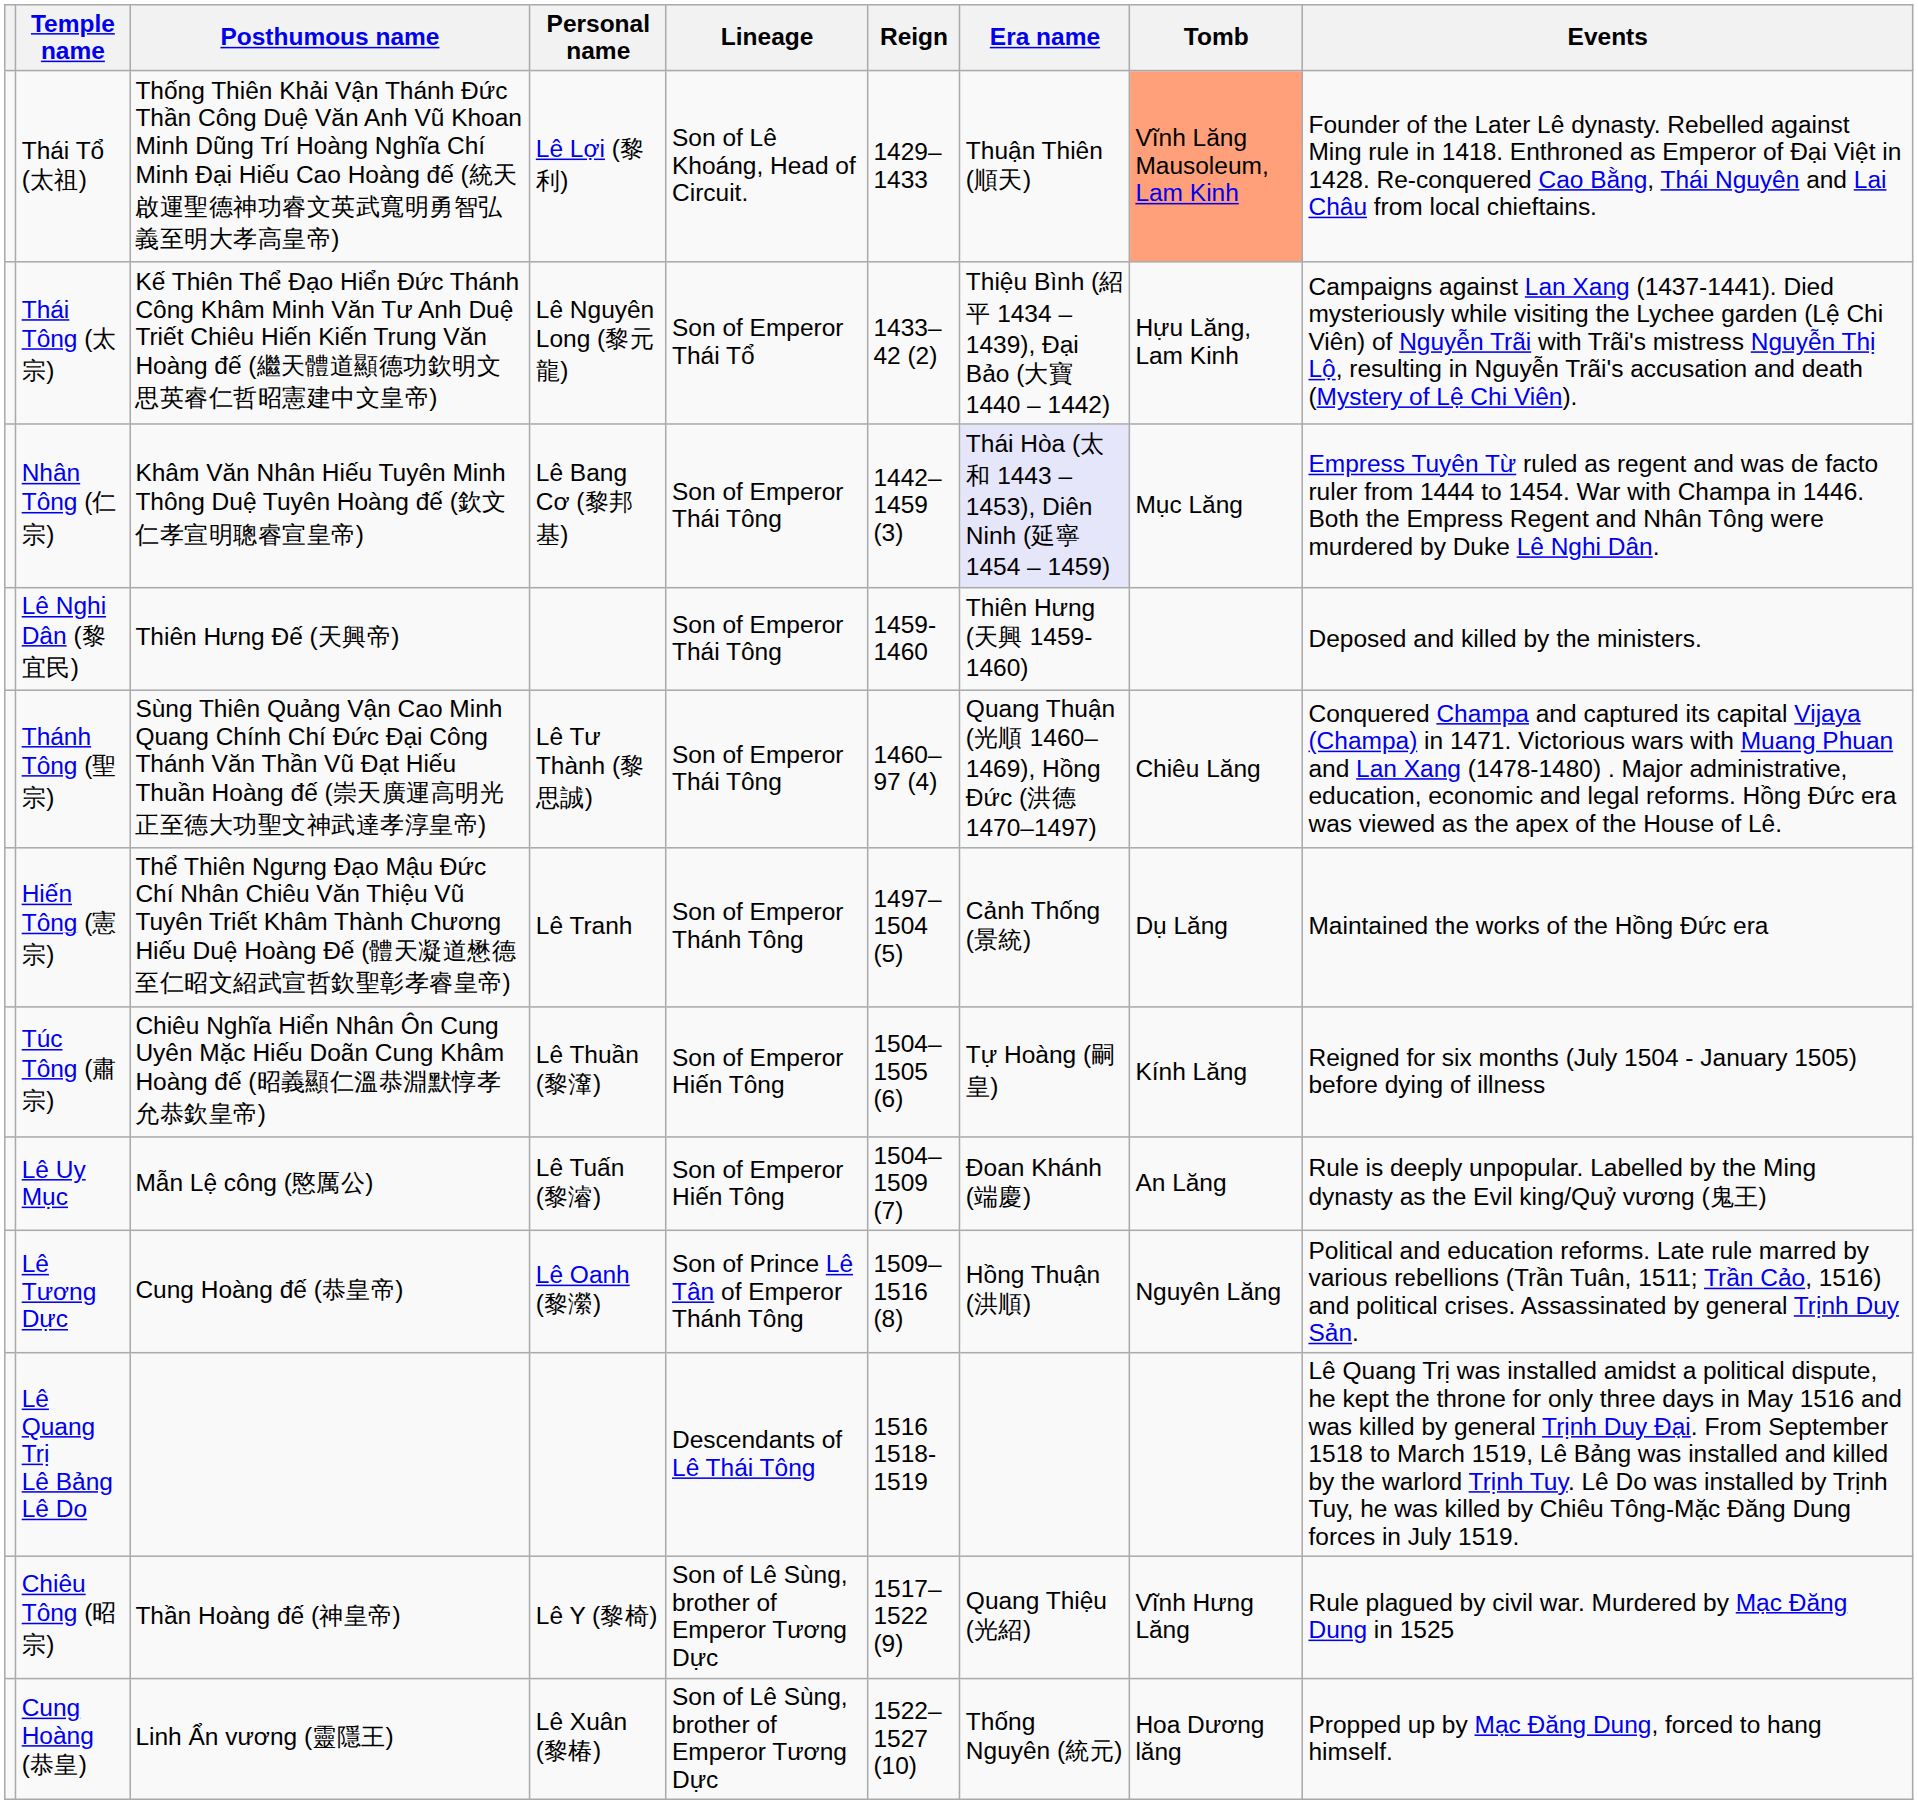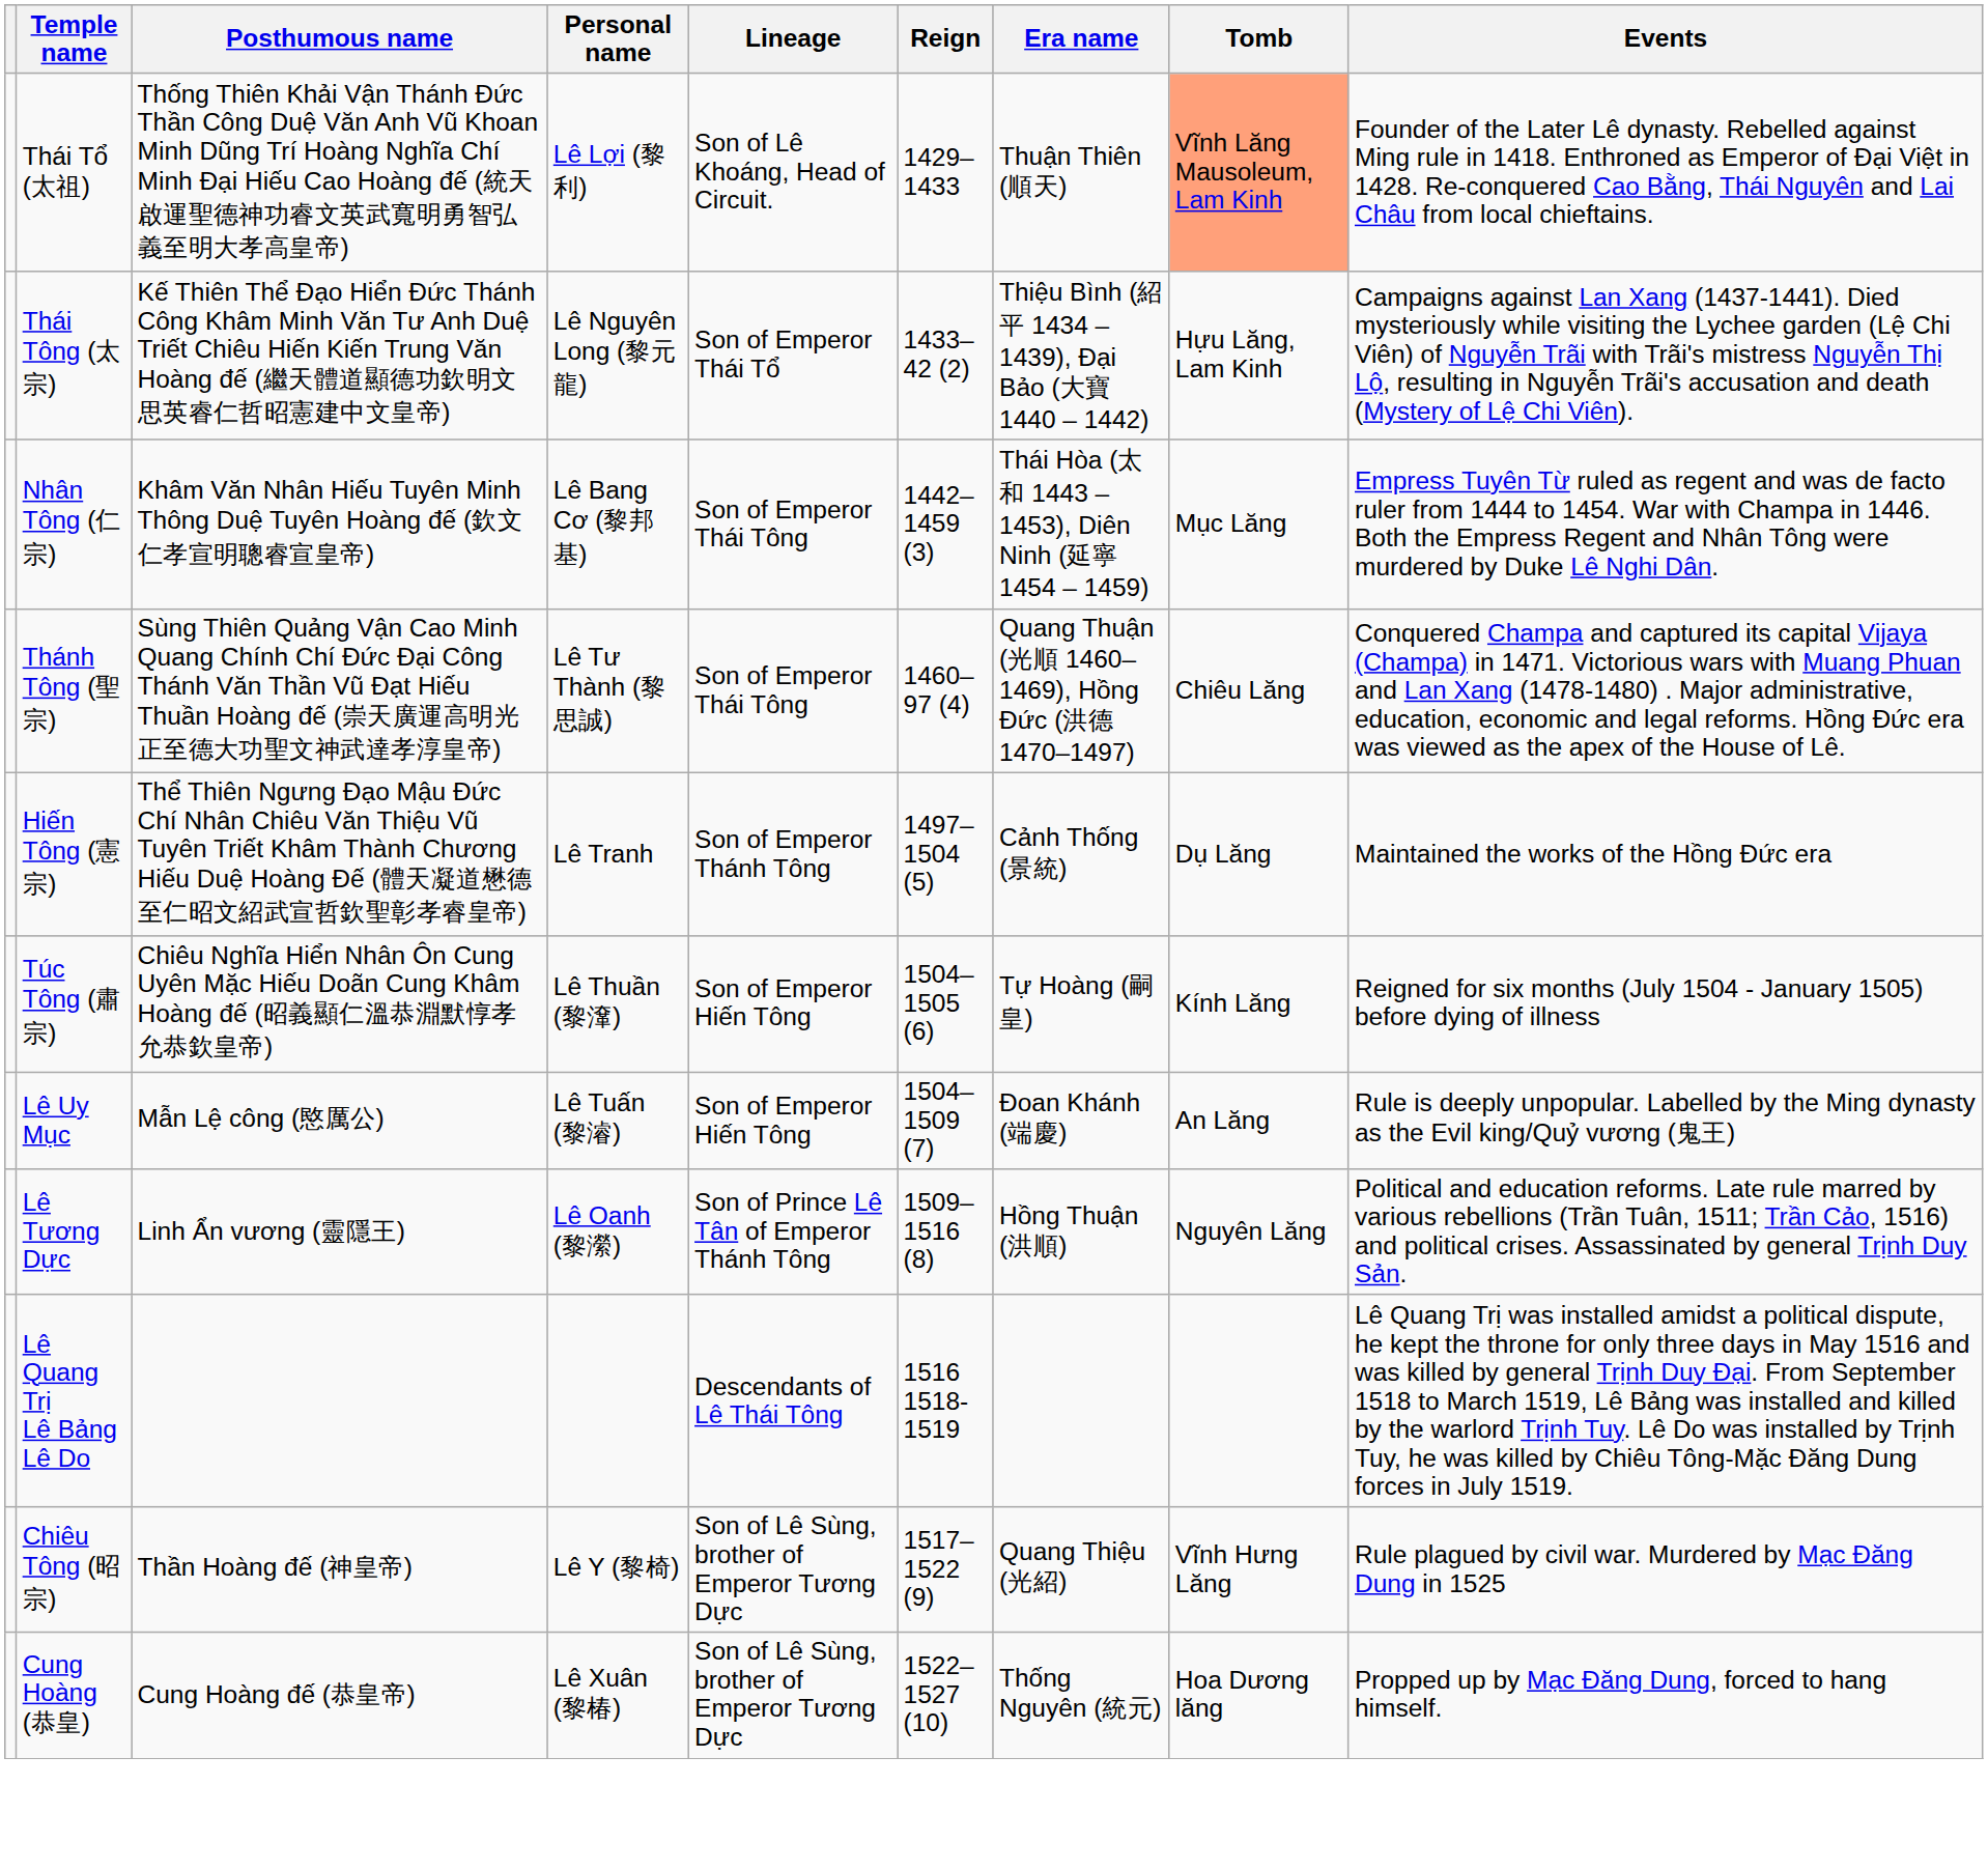 <table class="wikitable">
 <tr>
 <th></th>
 <th><a href='#'>Temple name</a></th>
 <th><a href='#'>Posthumous name</a></th>
 <th>Personal name</th>
 <th>Lineage</th>
 <th>Reign</th>
 <th><a href='#'>Era name</a></th>
 <th>Tomb</th>
 <th>Events</th>
 </tr>
 <tr>
 <td></td>
 <td>Thái Tổ (太祖)</td>
 <td>Thống Thiên Khải Vận Thánh Đức Thần Công Duệ Văn Anh Vũ Khoan Minh Dũng Trí Hoàng Nghĩa Chí Minh Đại Hiếu Cao Hoàng đế (統天啟運聖德神功睿文英武寬明勇智弘義至明大孝高皇帝)</td>
 <td><a href='#'>Lê Lợi</a> (黎利)</td>
 <td>Son of Lê Khoáng, Head of  Circuit.</td>
 <td>1429–1433</td>
 <td>Thuận Thiên (順天)</td>
 <td style="background: lightsalmon;">Vĩnh Lăng Mausoleum, <a href='#'>Lam Kinh</a></td>
 <td>Founder of the Later Lê dynasty. Rebelled against Ming rule in 1418. Enthroned as Emperor of Đại Việt in 1428. Re-conquered <a href='#'>Cao Bằng</a>, <a href='#'>Thái Nguyên</a> and <a href='#'>Lai Châu</a> from local chieftains.</td>
 </tr>
 <tr>
 <td></td>
 <td><a href='#'>Thái Tông</a> (太宗)</td>
 <td>Kế Thiên Thể Đạo Hiển Đức Thánh Công Khâm Minh Văn Tư Anh Duệ Triết Chiêu Hiến Kiến Trung Văn Hoàng đế (繼天體道顯德功欽明文思英睿仁哲昭憲建中文皇帝)</td>
 <td>Lê Nguyên Long (黎元龍)</td>
 <td>Son of Emperor Thái Tổ</td>
 <td>1433–42 (2)</td>
 <td>Thiệu Bình (紹平 1434 – 1439), Đại Bảo (大寶 1440 – 1442)</td>
 <td>Hựu Lăng, Lam Kinh</td>
 <td>Campaigns against <a href='#'>Lan Xang</a> (1437-1441). Died mysteriously while visiting the Lychee garden (Lệ Chi Viên) of <a href='#'>Nguyễn Trãi</a> with Trãi's mistress <a href='#'>Nguyễn Thị Lộ</a>, resulting in Nguyễn Trãi's accusation and death (<a href='#'>Mystery of Lệ Chi Viên</a>).</td>
 </tr>
 <tr>
 <td></td>
 <td><a href='#'>Nhân Tông</a> (仁宗)</td>
 <td>Khâm Văn Nhân Hiếu Tuyên Minh Thông Duệ Tuyên Hoàng đế (欽文仁孝宣明聰睿宣皇帝)</td>
 <td>Lê Bang Cơ (黎邦基)</td>
 <td>Son of Emperor Thái Tông</td>
 <td>1442–1459 (3)</td>
-<td style="background: lavender;">Thái Hòa (太和 1443 – 1453), Diên Ninh (延寧 1454 – 1459)</td>
+<td>Thái Hòa (太和 1443 – 1453), Diên Ninh (延寧 1454 – 1459)</td>
 <td>Mục Lăng</td>
 <td><a href='#'>Empress Tuyên Từ</a> ruled as regent and was de facto ruler from 1444 to 1454. War with Champa in 1446. Both the Empress Regent and Nhân Tông were murdered by Duke <a href='#'>Lê Nghi Dân</a>.</td>
-</tr>
-<tr>
-<td></td>
-<td><a href='#'>Lê Nghi Dân</a> (黎宜民)</td>
-<td>Thiên Hưng Đế  (天興帝)</td>
-<td></td>
-<td>Son of Emperor Thái Tông</td>
-<td>1459-1460</td>
-<td>Thiên Hưng (天興 1459-1460)</td>
-<td></td>
-<td>Deposed and killed by the ministers.</td>
 </tr>
 <tr>
 <td></td>
 <td><a href='#'>Thánh Tông</a> (聖宗)</td>
 <td>Sùng Thiên Quảng Vận Cao Minh Quang Chính Chí Đức Đại Công Thánh Văn Thần Vũ Đạt Hiếu Thuần Hoàng đế (崇天廣運高明光正至德大功聖文神武達孝淳皇帝)</td>
 <td>Lê Tư Thành  (黎思誠)</td>
 <td>Son of Emperor Thái Tông</td>
 <td>1460–97 (4)</td>
 <td>Quang Thuận (光順 1460–1469), Hồng Đức (洪德 1470–1497)</td>
 <td>Chiêu Lăng</td>
 <td>Conquered <a href='#'>Champa</a> and captured its capital <a href='#'>Vijaya (Champa)</a> in 1471. Victorious wars with <a href='#'>Muang Phuan</a> and <a href='#'>Lan Xang</a> (1478-1480) . Major administrative, education, economic and legal reforms. Hồng Đức era was viewed as the apex of the House of Lê.</td>
 </tr>
 <tr>
 <td></td>
 <td><a href='#'>Hiến Tông</a> (憲宗)</td>
 <td>Thể Thiên Ngưng Đạo Mậu Đức Chí Nhân Chiêu Văn Thiệu Vũ Tuyên Triết Khâm Thành Chương Hiếu Duệ Hoàng Đế (體天凝道懋德至仁昭文紹武宣哲欽聖彰孝睿皇帝)</td>
 <td>Lê Tranh</td>
 <td>Son of Emperor Thánh Tông</td>
 <td>1497–1504 (5)</td>
 <td>Cảnh Thống (景統)</td>
 <td>Dụ Lăng</td>
 <td>Maintained the works of the Hồng Đức era</td>
 </tr>
 <tr>
 <td></td>
 <td><a href='#'>Túc Tông</a> (肅宗)</td>
 <td>Chiêu Nghĩa Hiển Nhân Ôn Cung Uyên Mặc Hiếu Doãn Cung Khâm Hoàng đế (昭義顯仁溫恭淵默惇孝允恭欽皇帝)</td>
 <td>Lê Thuần (黎㵮)</td>
 <td>Son of Emperor Hiến Tông</td>
 <td>1504–1505 (6)</td>
 <td>Tự Hoàng (嗣皇)</td>
 <td>Kính Lăng</td>
 <td>Reigned for six months (July 1504 - January 1505) before dying of illness</td>
 </tr>
 <tr>
 <td></td>
 <td><a href='#'>Lê Uy Mục</a></td>
 <td>Mẫn Lệ công (愍厲公)</td>
 <td>Lê Tuấn (黎濬)</td>
 <td>Son of Emperor Hiến Tông</td>
 <td>1504–1509 (7)</td>
 <td>Đoan Khánh (端慶)</td>
 <td>An Lăng</td>
 <td>Rule is deeply unpopular. Labelled by the Ming dynasty as the Evil king/Quỷ vương (鬼王)</td>
 </tr>
 <tr>
 <td></td>
 <td><a href='#'>Lê Tương Dực</a></td>
-<td>Cung Hoàng đế (恭皇帝)</td>
+<td>Linh Ẩn vương (靈隱王)</td>
 <td><a href='#'>Lê Oanh</a> (黎瀠)</td>
 <td>Son of Prince <a href='#'>Lê Tân</a> of Emperor Thánh Tông</td>
 <td>1509–1516 (8)</td>
 <td>Hồng Thuận (洪順)</td>
 <td>Nguyên Lăng</td>
 <td>Political and education reforms. Late rule marred by various rebellions (Trần Tuân, 1511; <a href='#'>Trần Cảo</a>, 1516) and political crises. Assassinated by general <a href='#'>Trịnh Duy Sản</a>.</td>
 </tr>
 <tr>
 <td></td>
 <td><a href='#'>Lê Quang Trị</a><br><a href='#'>Lê Bảng</a><br><a href='#'>Lê Do</a></td>
 <td></td>
 <td></td>
 <td>Descendants of <a href='#'>Lê Thái Tông</a></td>
 <td>1516<br>1518-1519</td>
 <td></td>
 <td></td>
 <td>Lê Quang Trị was installed amidst a political dispute, he kept the throne for only three days in May 1516 and was killed by general <a href='#'>Trịnh Duy Đại</a>. From September 1518 to March 1519, Lê Bảng was installed and killed by the warlord <a href='#'>Trịnh Tuy</a>. Lê Do was installed by Trịnh Tuy, he was killed by Chiêu Tông-Mặc Đăng Dung forces in July 1519.</td>
 </tr>
 <tr>
 <td></td>
 <td><a href='#'>Chiêu Tông</a> (昭宗)</td>
 <td>Thần Hoàng đế (神皇帝)</td>
 <td>Lê Y (黎椅)</td>
 <td>Son of Lê Sùng, brother of Emperor Tương Dực</td>
 <td>1517–1522 (9)</td>
 <td>Quang Thiệu (光紹)</td>
 <td>Vĩnh Hưng Lăng</td>
 <td>Rule plagued by civil war. Murdered by <a href='#'>Mạc Đăng Dung</a> in 1525</td>
 </tr>
 <tr>
 <td></td>
 <td><a href='#'>Cung Hoàng</a> (恭皇)</td>
-<td>Linh Ẩn vương (靈隱王)</td>
+<td>Cung Hoàng đế (恭皇帝)</td>
 <td>Lê Xuân (黎椿)</td>
 <td>Son of Lê Sùng, brother of Emperor Tương Dực</td>
 <td>1522–1527 (10)</td>
 <td>Thống Nguyên (統元)</td>
 <td>Hoa Dương lăng</td>
 <td>Propped up by <a href='#'>Mạc Đăng Dung</a>, forced to hang himself.</td>
 </tr>
 <tr>
 </tr>
 </table>
